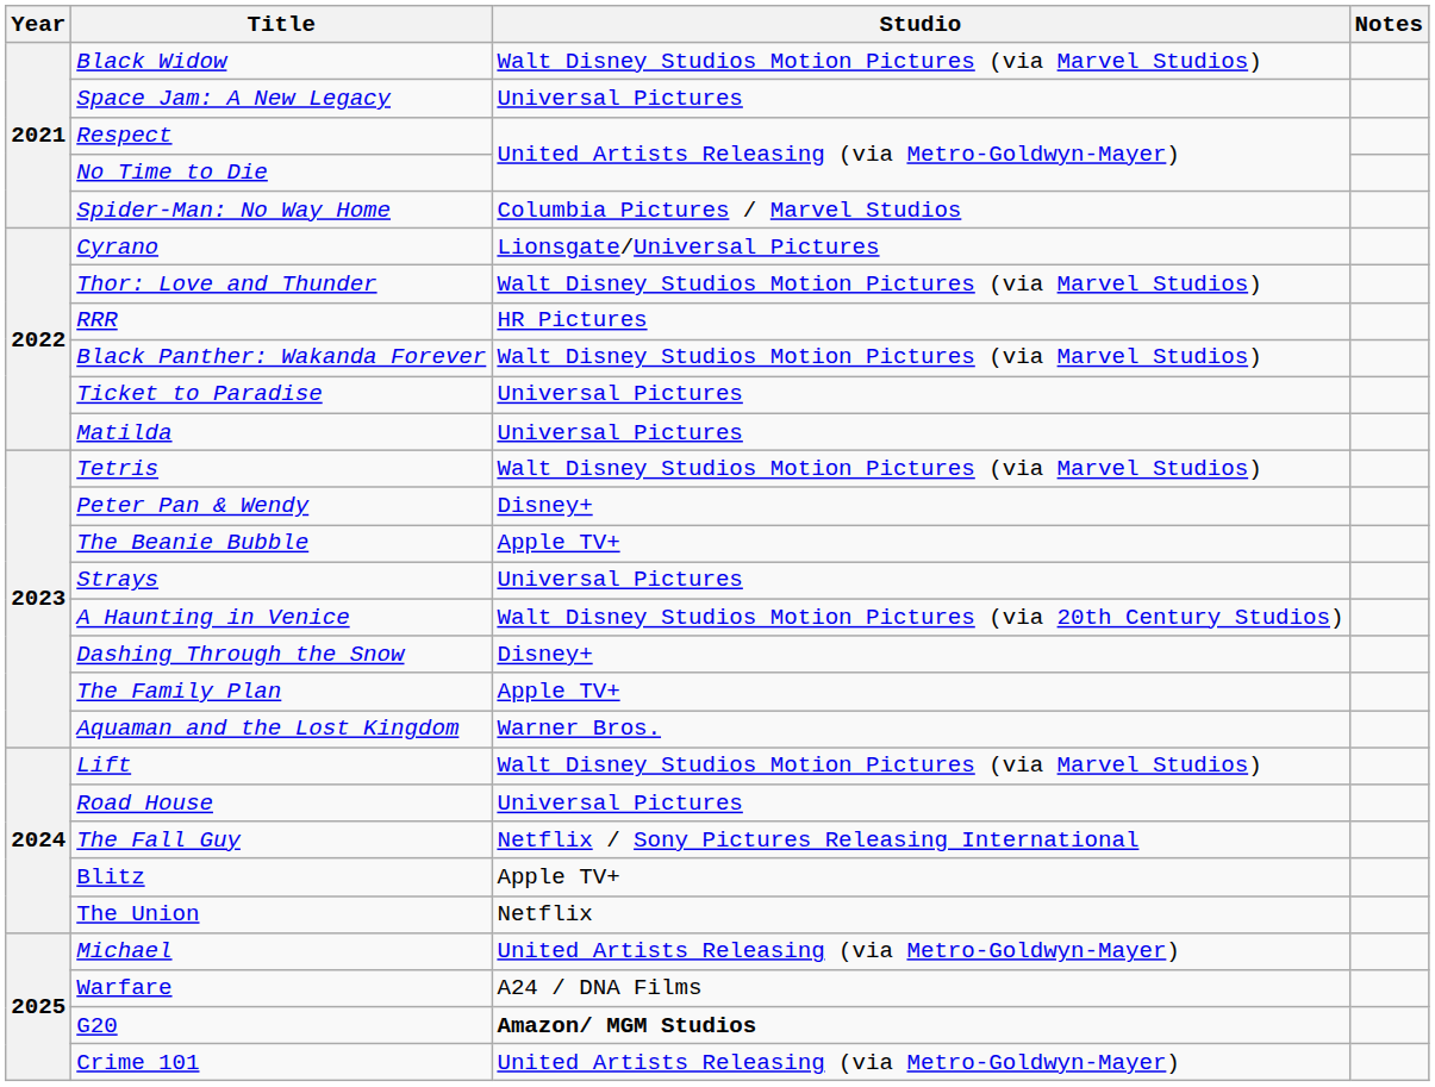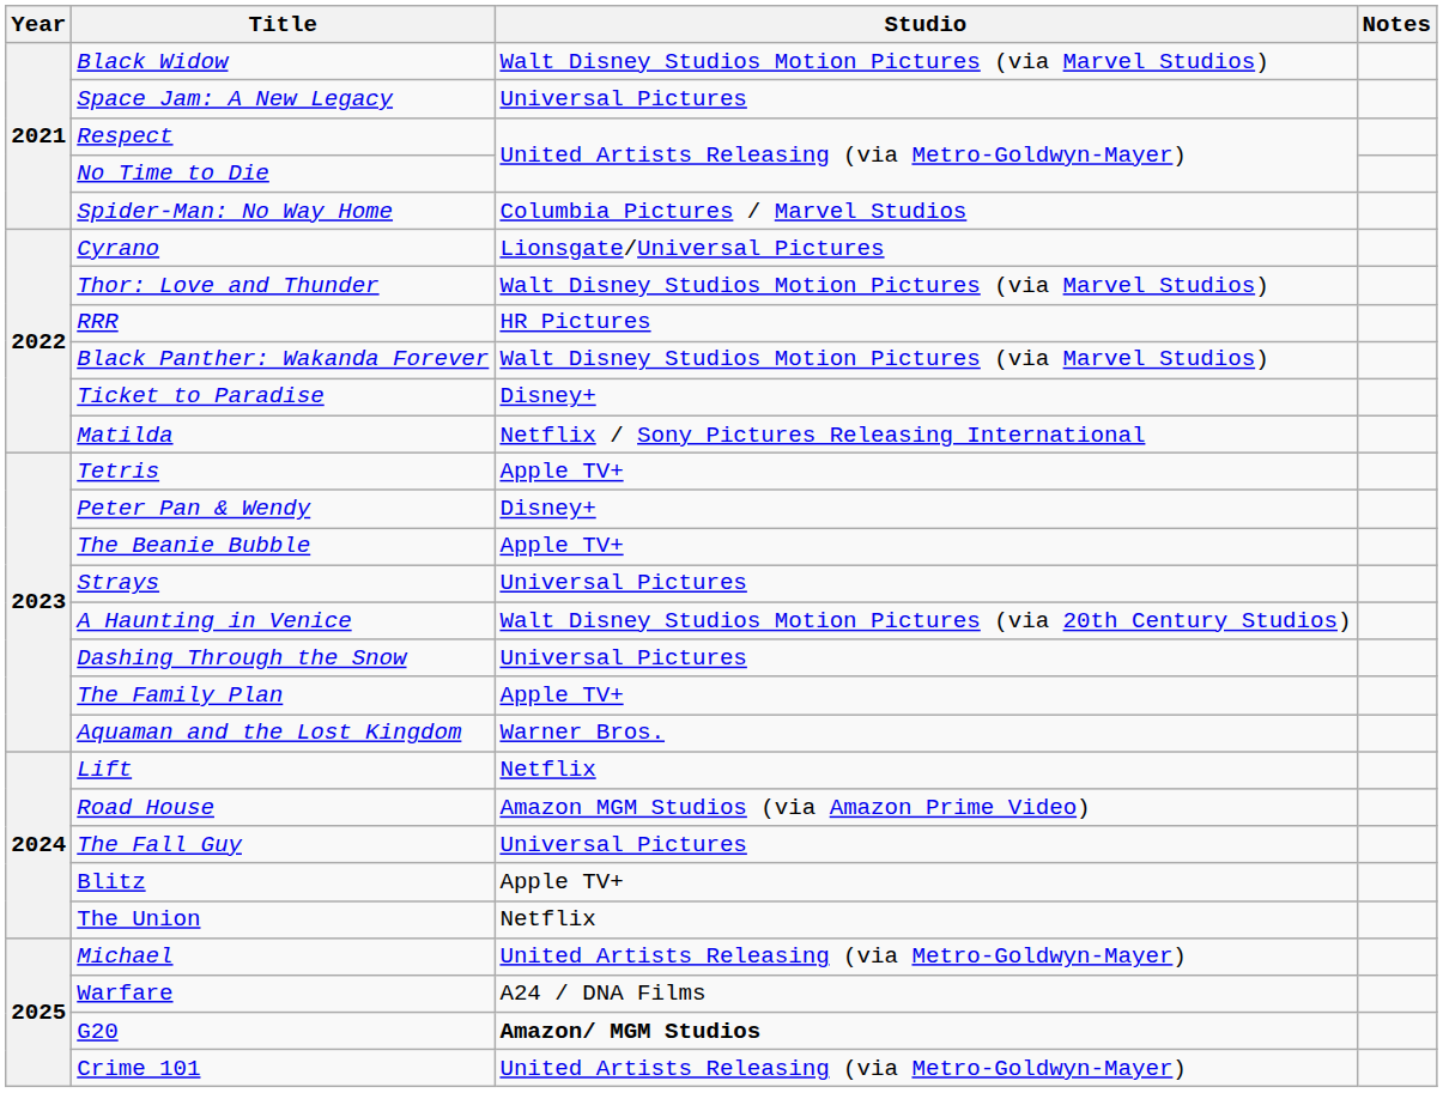 <table class="wikitable">
 <tr>
 <th>Year</th>
 <th>Title</th>
 <th>Studio</th>
 <th>Notes</th>
 </tr>
 <tr>
 <th rowspan="5">2021</th>
 <td><em><a href='#'>Black Widow</a></em></td>
 <td><a href='#'>Walt Disney Studios Motion Pictures</a> (via <a href='#'>Marvel Studios</a>)</td>
 <td></td>
 </tr>
 <tr>
 <td><em><a href='#'>Space Jam: A New Legacy</a></em></td>
 <td><a href='#'>Universal Pictures</a></td>
 <td></td>
 </tr>
 <tr>
 <td><em><a href='#'>Respect</a></em></td>
 <td rowspan="2"><a href='#'>United Artists Releasing</a> (via <a href='#'>Metro-Goldwyn-Mayer</a>)</td>
 <td></td>
 </tr>
 <tr>
 <td><em><a href='#'>No Time to Die</a></em></td>
 <td></td>
 </tr>
 <tr>
 <td><em><a href='#'>Spider-Man: No Way Home</a></em></td>
 <td><a href='#'>Columbia Pictures</a> / <a href='#'>Marvel Studios</a></td>
 <td></td>
 </tr>
 <tr>
 <th rowspan="6">2022</th>
 <td><em><a href='#'>Cyrano</a></em></td>
 <td><a href='#'>Lionsgate</a>/<a href='#'>Universal Pictures</a></td>
 <td></td>
 </tr>
 <tr>
 <td><em><a href='#'>Thor: Love and Thunder</a></em></td>
 <td><a href='#'>Walt Disney Studios Motion Pictures</a> (via <a href='#'>Marvel Studios</a>)</td>
 <td></td>
 </tr>
 <tr>
 <td><em><a href='#'>RRR</a></em></td>
 <td><a href='#'>HR Pictures</a></td>
 <td></td>
 </tr>
 <tr>
 <td><em><a href='#'>Black Panther: Wakanda Forever</a></em></td>
 <td><a href='#'>Walt Disney Studios Motion Pictures</a> (via <a href='#'>Marvel Studios</a>)</td>
 <td></td>
 </tr>
 <tr>
 <td><em><a href='#'>Ticket to Paradise</a></em></td>
-<td><a href='#'>Universal Pictures</a></td>
+<td><a href='#'>Disney+</a></td>
 <td></td>
 </tr>
 <tr>
 <td><em><a href='#'>Matilda</a></em></td>
-<td><a href='#'>Universal Pictures</a></td>
+<td><a href='#'>Netflix</a> / <a href='#'>Sony Pictures Releasing International</a></td>
 <td></td>
 </tr>
 <tr>
 <th rowspan="8">2023</th>
 <td><em><a href='#'>Tetris</a></em></td>
-<td><a href='#'>Walt Disney Studios Motion Pictures</a> (via <a href='#'>Marvel Studios</a>)</td>
+<td><a href='#'>Apple TV+</a></td>
 <td></td>
 </tr>
 <tr>
 <td><em><a href='#'>Peter Pan & Wendy</a></em></td>
 <td><a href='#'>Disney+</a></td>
 <td></td>
 </tr>
 <tr>
 <td><em><a href='#'>The Beanie Bubble</a></em></td>
 <td><a href='#'>Apple TV+</a></td>
 <td></td>
 </tr>
 <tr>
 <td><em><a href='#'>Strays</a></em></td>
 <td><a href='#'>Universal Pictures</a></td>
 <td></td>
 </tr>
 <tr>
 <td><em><a href='#'>A Haunting in Venice</a></em></td>
 <td><a href='#'>Walt Disney Studios Motion Pictures</a> (via <a href='#'>20th Century Studios</a>)</td>
 <td></td>
 </tr>
 <tr>
 <td><em><a href='#'>Dashing Through the Snow</a></em></td>
-<td><a href='#'>Disney+</a></td>
+<td><a href='#'>Universal Pictures</a></td>
 <td></td>
 </tr>
 <tr>
 <td><em><a href='#'>The Family Plan</a></em></td>
 <td><a href='#'>Apple TV+</a></td>
 <td></td>
 </tr>
 <tr>
 <td><em><a href='#'>Aquaman and the Lost Kingdom</a></em></td>
 <td><a href='#'>Warner Bros.</a></td>
 <td></td>
 </tr>
 <tr>
 <th rowspan="5">2024</th>
 <td><em><a href='#'>Lift</a></em></td>
-<td><a href='#'>Walt Disney Studios Motion Pictures</a> (via <a href='#'>Marvel Studios</a>)</td>
+<td><a href='#'>Netflix</a></td>
 <td></td>
 </tr>
 <tr>
 <td><em><a href='#'>Road House</a></em></td>
-<td><a href='#'>Universal Pictures</a></td>
+<td><a href='#'>Amazon MGM Studios</a> (via <a href='#'>Amazon Prime Video</a>)</td>
 <td></td>
 </tr>
 <tr>
 <td><em><a href='#'>The Fall Guy</a></em></td>
-<td><a href='#'>Netflix</a> / <a href='#'>Sony Pictures Releasing International</a></td>
+<td><a href='#'>Universal Pictures</a></td>
 <td></td>
 </tr>
 <tr>
 <td><a href='#'>Blitz</a></td>
 <td>Apple TV+</td>
 <td></td>
 </tr>
 <tr>
 <td><a href='#'>The Union</a></td>
 <td>Netflix</td>
 <td></td>
 </tr>
 <tr>
 <th rowspan="4">2025</th>
 <td><a href='#'><em>Michael</em></a></td>
 <td><a href='#'>United Artists Releasing</a> (via <a href='#'>Metro-Goldwyn-Mayer</a>)</td>
 <td></td>
 </tr>
 <tr>
 <td><a href='#'>Warfare</a></td>
 <td>A24 / DNA Films</td>
 <td></td>
 </tr>
 <tr>
 <td><a href='#'>G20</a></td>
 <td><strong>Amazon/ MGM Studios</strong></td>
 <td></td>
 </tr>
 <tr>
 <td><a href='#'>Crime 101</a></td>
 <td><a href='#'>United Artists Releasing</a> (via <a href='#'>Metro-Goldwyn-Mayer</a>)</td>
 <td></td>
 </tr>
 </table>
